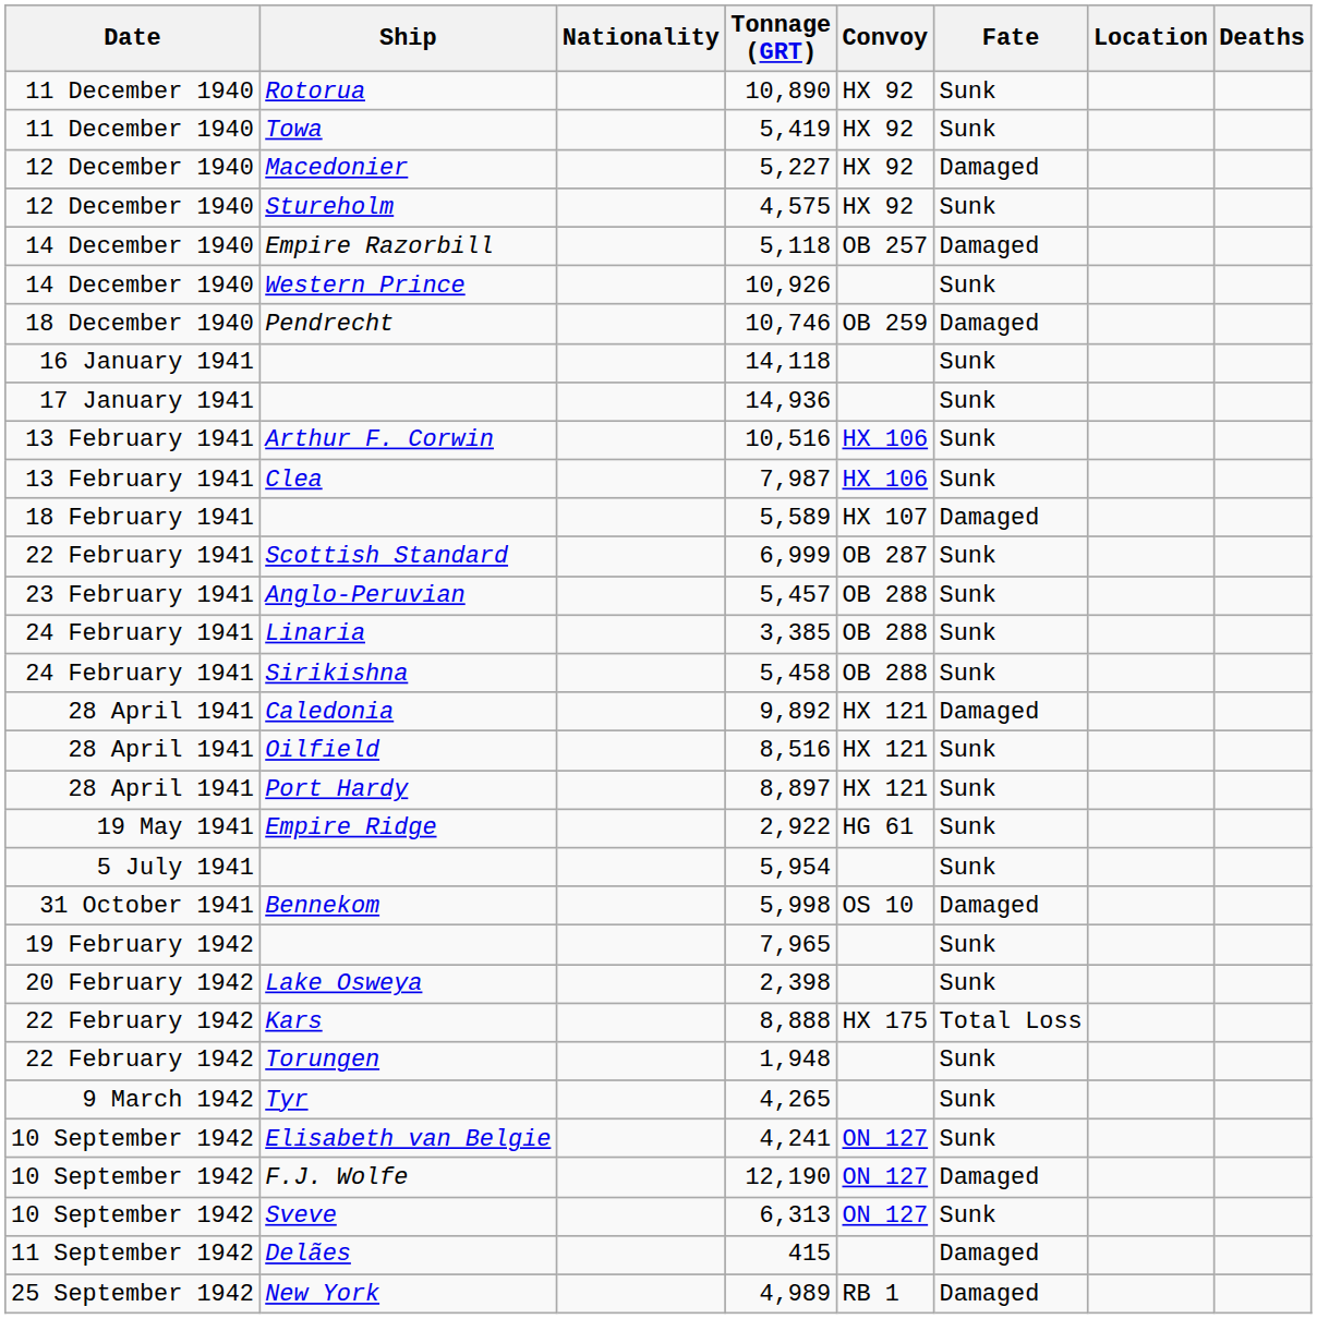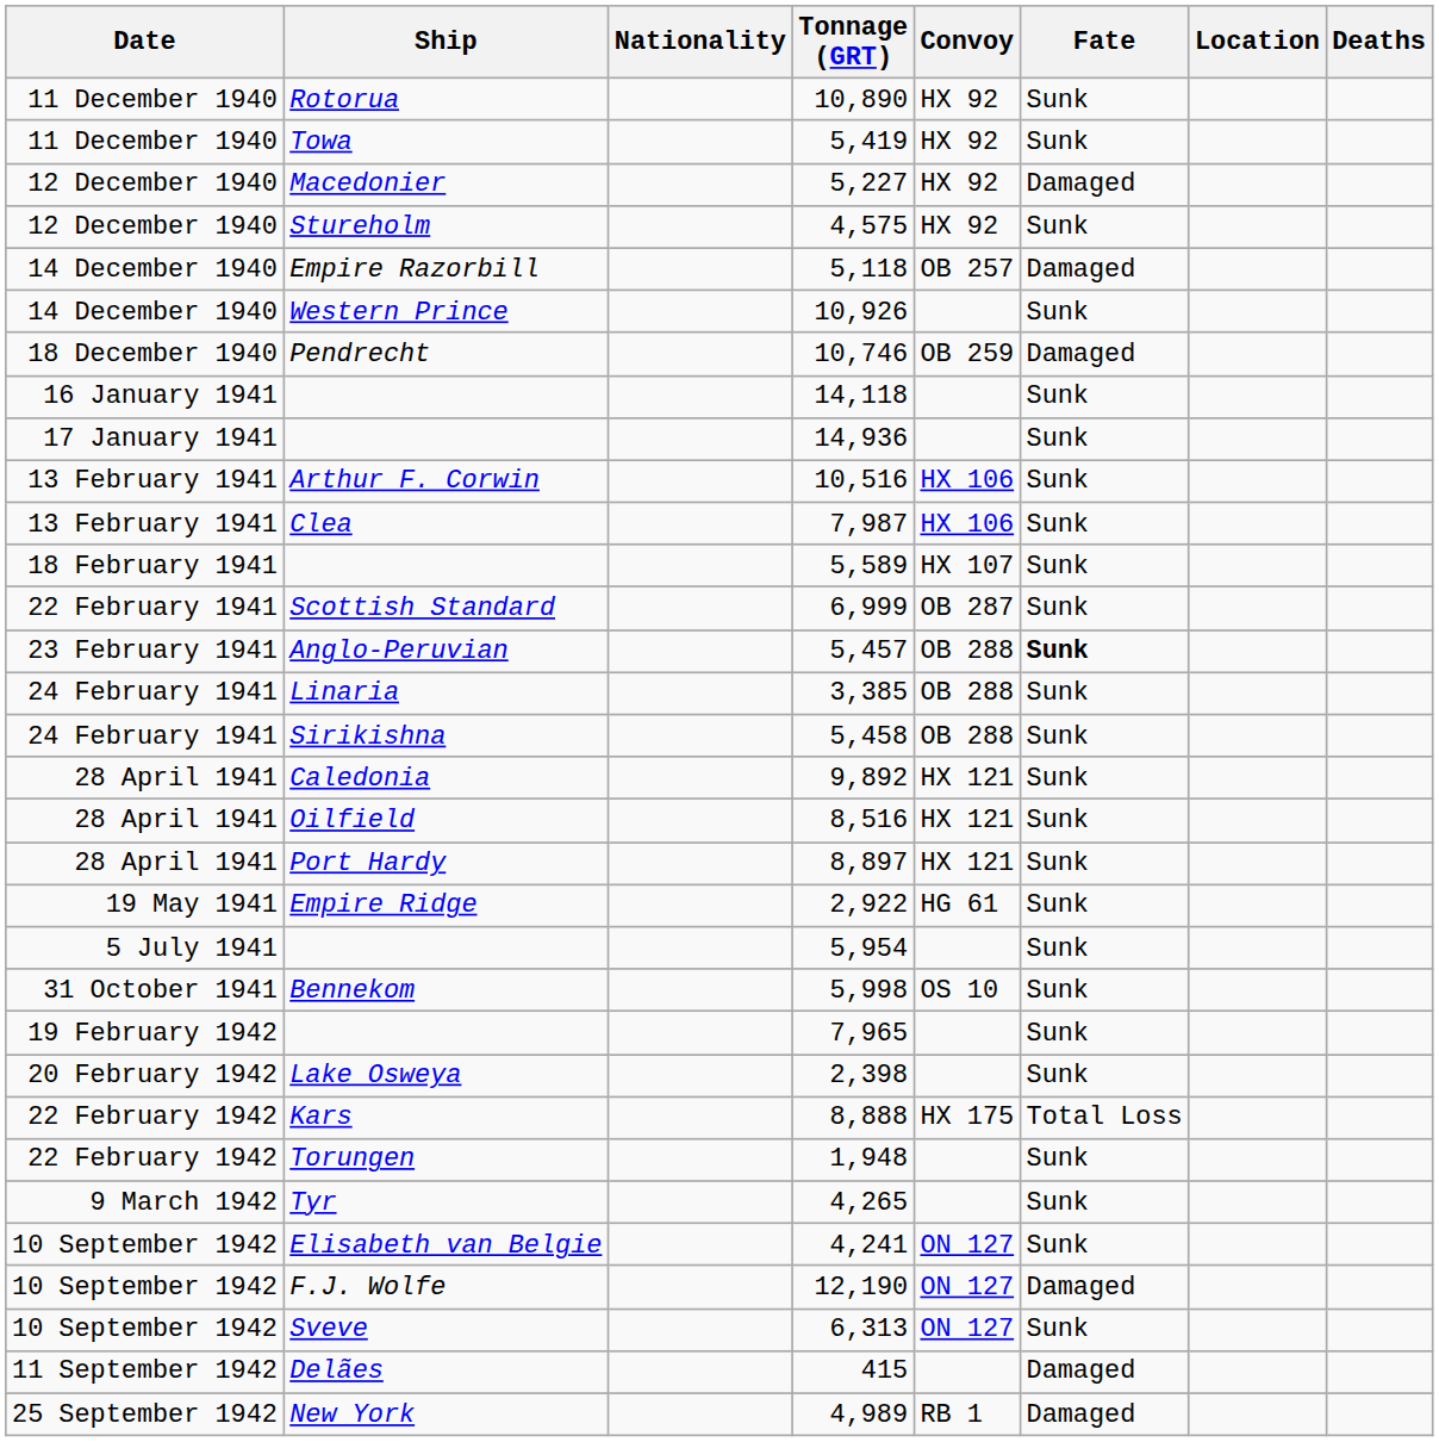 <table class="wikitable sortable">
 <tr>
 <th scope="col">Date</th>
 <th scope="col">Ship</th>
 <th scope="col">Nationality</th>
 <th scope="col">Tonnage<br>(<a href='#'>GRT</a>)</th>
 <th scope="col">Convoy</th>
 <th scope="col">Fate</th>
 <th scope="col">Location</th>
 <th scope="col">Deaths</th>
 </tr>
 <tr>
 <td align="right">11 December 1940</td>
 <td align="left"><em><a href='#'>Rotorua</a></em></td>
 <td align="left"></td>
 <td align="right">10,890</td>
 <td>HX 92</td>
 <td align="left">Sunk</td>
 <td></td>
 <td></td>
 </tr>
 <tr>
 <td align="right">11 December 1940</td>
 <td align="left"><em><a href='#'>Towa</a></em></td>
 <td align="left"></td>
 <td align="right">5,419</td>
 <td>HX 92</td>
 <td align="left">Sunk</td>
 <td></td>
 <td></td>
 </tr>
 <tr>
 <td align="right">12 December 1940</td>
 <td align="left"><em><a href='#'>Macedonier</a></em></td>
 <td align="left"></td>
 <td align="right">5,227</td>
 <td>HX 92</td>
 <td align="left">Damaged</td>
 <td></td>
 <td></td>
 </tr>
 <tr>
 <td align="right">12 December 1940</td>
 <td align="left"><em><a href='#'>Stureholm</a></em></td>
 <td align="left"></td>
 <td align="right">4,575</td>
 <td>HX 92</td>
 <td align="left">Sunk</td>
 <td></td>
 <td></td>
 </tr>
 <tr>
 <td align="right">14 December 1940</td>
 <td align="left"><em>Empire Razorbill</em></td>
 <td align="left"></td>
 <td align="right">5,118</td>
 <td>OB 257</td>
 <td align="left">Damaged</td>
 <td></td>
 <td></td>
 </tr>
 <tr>
 <td align="right">14 December 1940</td>
 <td align="left"><em><a href='#'>Western Prince</a></em></td>
 <td align="left"></td>
 <td align="right">10,926</td>
 <td></td>
 <td align="left">Sunk</td>
 <td></td>
 <td></td>
 </tr>
 <tr>
 <td align="right">18 December 1940</td>
 <td align="left"><em>Pendrecht</em></td>
 <td align="left"></td>
 <td align="right">10,746</td>
 <td>OB 259</td>
 <td align="left">Damaged</td>
 <td></td>
 <td></td>
 </tr>
 <tr>
 <td align="right">16 January 1941</td>
 <td align="left"></td>
 <td align="left"></td>
 <td align="right">14,118</td>
 <td></td>
 <td align="left">Sunk</td>
 <td></td>
 <td></td>
 </tr>
 <tr>
 <td align="right">17 January 1941</td>
 <td align="left"></td>
 <td align="left"></td>
 <td align="right">14,936</td>
 <td></td>
 <td align="left">Sunk</td>
 <td></td>
 <td></td>
 </tr>
 <tr>
 <td align="right">13 February 1941</td>
 <td align="left"><em><a href='#'>Arthur F. Corwin</a></em></td>
 <td align="left"></td>
 <td align="right">10,516</td>
 <td><a href='#'>HX 106</a></td>
 <td align="left">Sunk</td>
 <td></td>
 <td></td>
 </tr>
 <tr>
 <td align="right">13 February 1941</td>
 <td align="left"><em><a href='#'>Clea</a></em></td>
 <td align="left"></td>
 <td align="right">7,987</td>
 <td><a href='#'>HX 106</a></td>
 <td align="left">Sunk</td>
 <td></td>
 <td></td>
 </tr>
 <tr>
 <td align="right">18 February 1941</td>
 <td align="left"></td>
 <td align="left"></td>
 <td align="right">5,589</td>
 <td>HX 107</td>
-<td align="left">Damaged</td>
+<td align="left">Sunk</td>
 <td></td>
 <td></td>
 </tr>
 <tr>
 <td align="right">22 February 1941</td>
 <td align="left"><em><a href='#'>Scottish Standard</a></em></td>
 <td align="left"></td>
 <td align="right">6,999</td>
 <td>OB 287</td>
 <td align="left">Sunk</td>
 <td></td>
 <td></td>
 </tr>
 <tr>
 <td align="right">23 February 1941</td>
 <td align="left"><em><a href='#'>Anglo-Peruvian</a></em></td>
 <td align="left"></td>
 <td align="right">5,457</td>
 <td>OB 288</td>
-<td align="left">Sunk</td>
+<td align="left"><strong>Sunk</strong></td>
 <td></td>
 <td></td>
 </tr>
 <tr>
 <td align="right">24 February 1941</td>
 <td align="left"><em><a href='#'>Linaria</a></em></td>
 <td align="left"></td>
 <td align="right">3,385</td>
 <td>OB 288</td>
 <td align="left">Sunk</td>
 <td></td>
 <td></td>
 </tr>
 <tr>
 <td align="right">24 February 1941</td>
 <td align="left"><em><a href='#'>Sirikishna</a></em></td>
 <td align="left"></td>
 <td align="right">5,458</td>
 <td>OB 288</td>
 <td align="left">Sunk</td>
 <td></td>
 <td></td>
 </tr>
 <tr>
 <td align="right">28 April 1941</td>
 <td align="left"><em><a href='#'>Caledonia</a></em></td>
 <td align="left"></td>
 <td align="right">9,892</td>
 <td>HX 121</td>
-<td>Damaged</td>
+<td align="left">Sunk</td>
 <td></td>
 <td></td>
 </tr>
 <tr>
 <td align="right">28 April 1941</td>
 <td align="left"><em><a href='#'>Oilfield</a></em></td>
 <td align="left"></td>
 <td align="right">8,516</td>
 <td>HX 121</td>
 <td align="left">Sunk</td>
 <td></td>
 <td></td>
 </tr>
 <tr>
 <td align="right">28 April 1941</td>
 <td align="left"><em><a href='#'>Port Hardy</a></em></td>
 <td align="left"></td>
 <td align="right">8,897</td>
 <td>HX 121</td>
 <td align="left">Sunk</td>
 <td></td>
 <td></td>
 </tr>
 <tr>
 <td align="right">19 May 1941</td>
 <td align="left"><em><a href='#'>Empire Ridge</a></em></td>
 <td align="left"></td>
 <td align="right">2,922</td>
 <td>HG 61</td>
 <td align="left">Sunk</td>
 <td></td>
 <td></td>
 </tr>
 <tr>
 <td align="right">5 July 1941</td>
 <td align="left"></td>
 <td align="left"></td>
 <td align="right">5,954</td>
 <td></td>
 <td align="left">Sunk</td>
 <td></td>
 <td></td>
 </tr>
 <tr>
 <td align="right">31 October 1941</td>
 <td align="left"><em><a href='#'>Bennekom</a></em></td>
 <td align="left"></td>
 <td align="right">5,998</td>
 <td>OS 10</td>
-<td>Damaged</td>
+<td align="left">Sunk</td>
 <td></td>
 <td></td>
 </tr>
 <tr>
 <td align="right">19 February 1942</td>
 <td align="left"></td>
 <td align="left"></td>
 <td align="right">7,965</td>
 <td></td>
 <td align="left">Sunk</td>
 <td></td>
 <td></td>
 </tr>
 <tr>
 <td align="right">20 February 1942</td>
 <td align="left"><em><a href='#'>Lake Osweya</a></em></td>
 <td align="left"></td>
 <td align="right">2,398</td>
 <td></td>
 <td align="left">Sunk</td>
 <td></td>
 <td></td>
 </tr>
 <tr>
 <td align="right">22 February 1942</td>
 <td align="left"><em><a href='#'>Kars</a></em></td>
 <td align="left"></td>
 <td align="right">8,888</td>
 <td>HX 175</td>
 <td align="left">Total Loss</td>
 <td></td>
 <td></td>
 </tr>
 <tr>
 <td align="right">22 February 1942</td>
 <td align="left"><em><a href='#'>Torungen</a></em></td>
 <td align="left"></td>
 <td align="right">1,948</td>
 <td></td>
 <td align="left">Sunk</td>
 <td></td>
 <td></td>
 </tr>
 <tr>
 <td align="right">9 March 1942</td>
 <td align="left"><em><a href='#'>Tyr</a></em></td>
 <td align="left"></td>
 <td align="right">4,265</td>
 <td></td>
 <td align="left">Sunk</td>
 <td></td>
 <td></td>
 </tr>
 <tr>
 <td align="right">10 September 1942</td>
 <td align="left"><em><a href='#'>Elisabeth van Belgie</a></em></td>
 <td align="left"></td>
 <td align="right">4,241</td>
 <td><a href='#'>ON 127</a></td>
 <td align="left">Sunk</td>
 <td></td>
 <td></td>
 </tr>
 <tr>
 <td align="right">10 September 1942</td>
 <td align="left"><em>F.J. Wolfe</em></td>
 <td align="left"></td>
 <td align="right">12,190</td>
 <td><a href='#'>ON 127</a></td>
 <td>Damaged</td>
 <td></td>
 <td></td>
 </tr>
 <tr>
 <td align="right">10 September 1942</td>
 <td align="left"><em><a href='#'>Sveve</a></em></td>
 <td align="left"></td>
 <td align="right">6,313</td>
 <td><a href='#'>ON 127</a></td>
 <td align="left">Sunk</td>
 <td></td>
 <td></td>
 </tr>
 <tr>
 <td align="right">11 September 1942</td>
 <td align="left"><em><a href='#'>Delães</a></em></td>
 <td align="left"></td>
 <td align="right">415</td>
 <td></td>
 <td align="left">Damaged</td>
 <td></td>
 <td></td>
 </tr>
 <tr>
 <td align="right">25 September 1942</td>
 <td align="left"><em><a href='#'>New York</a></em></td>
 <td align="left"></td>
 <td align="right">4,989</td>
 <td>RB 1</td>
 <td align="left">Damaged</td>
 <td></td>
 <td></td>
 </tr>
 </table>
